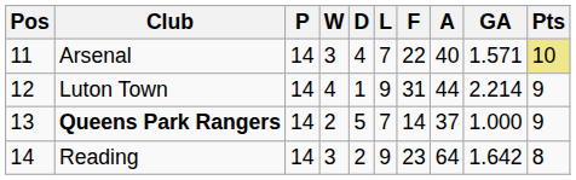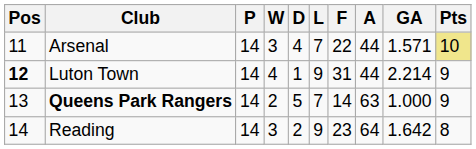 <table class="wikitable sortable">
 <tr>
 <th>Pos</th>
 <th>Club</th>
 <th>P</th>
 <th>W</th>
 <th>D</th>
 <th>L</th>
 <th>F</th>
 <th>A</th>
 <th>GA</th>
 <th>Pts</th>
 </tr>
 <tr>
 <td>11</td>
 <td align="left">Arsenal</td>
 <td>14</td>
 <td>3</td>
 <td>4</td>
 <td>7</td>
 <td>22</td>
-<td>40</td>
+<td>44</td>
 <td>1.571</td>
 <td style="background: khaki;">10</td>
 </tr>
 <tr>
-<td>12</td>
+<td><strong>12</strong></td>
 <td align="left">Luton Town</td>
 <td>14</td>
 <td>4</td>
 <td>1</td>
 <td>9</td>
 <td>31</td>
 <td>44</td>
 <td>2.214</td>
 <td>9</td>
 </tr>
 <tr>
 <td>13</td>
 <td align="left"><strong>Queens Park Rangers</strong></td>
 <td>14</td>
 <td>2</td>
 <td>5</td>
 <td>7</td>
 <td>14</td>
-<td>37</td>
+<td>63</td>
 <td>1.000</td>
 <td>9</td>
 </tr>
 <tr>
 <td>14</td>
 <td align="left">Reading</td>
 <td>14</td>
 <td>3</td>
 <td>2</td>
 <td>9</td>
 <td>23</td>
 <td>64</td>
 <td>1.642</td>
 <td>8</td>
 </tr>
 </table>
